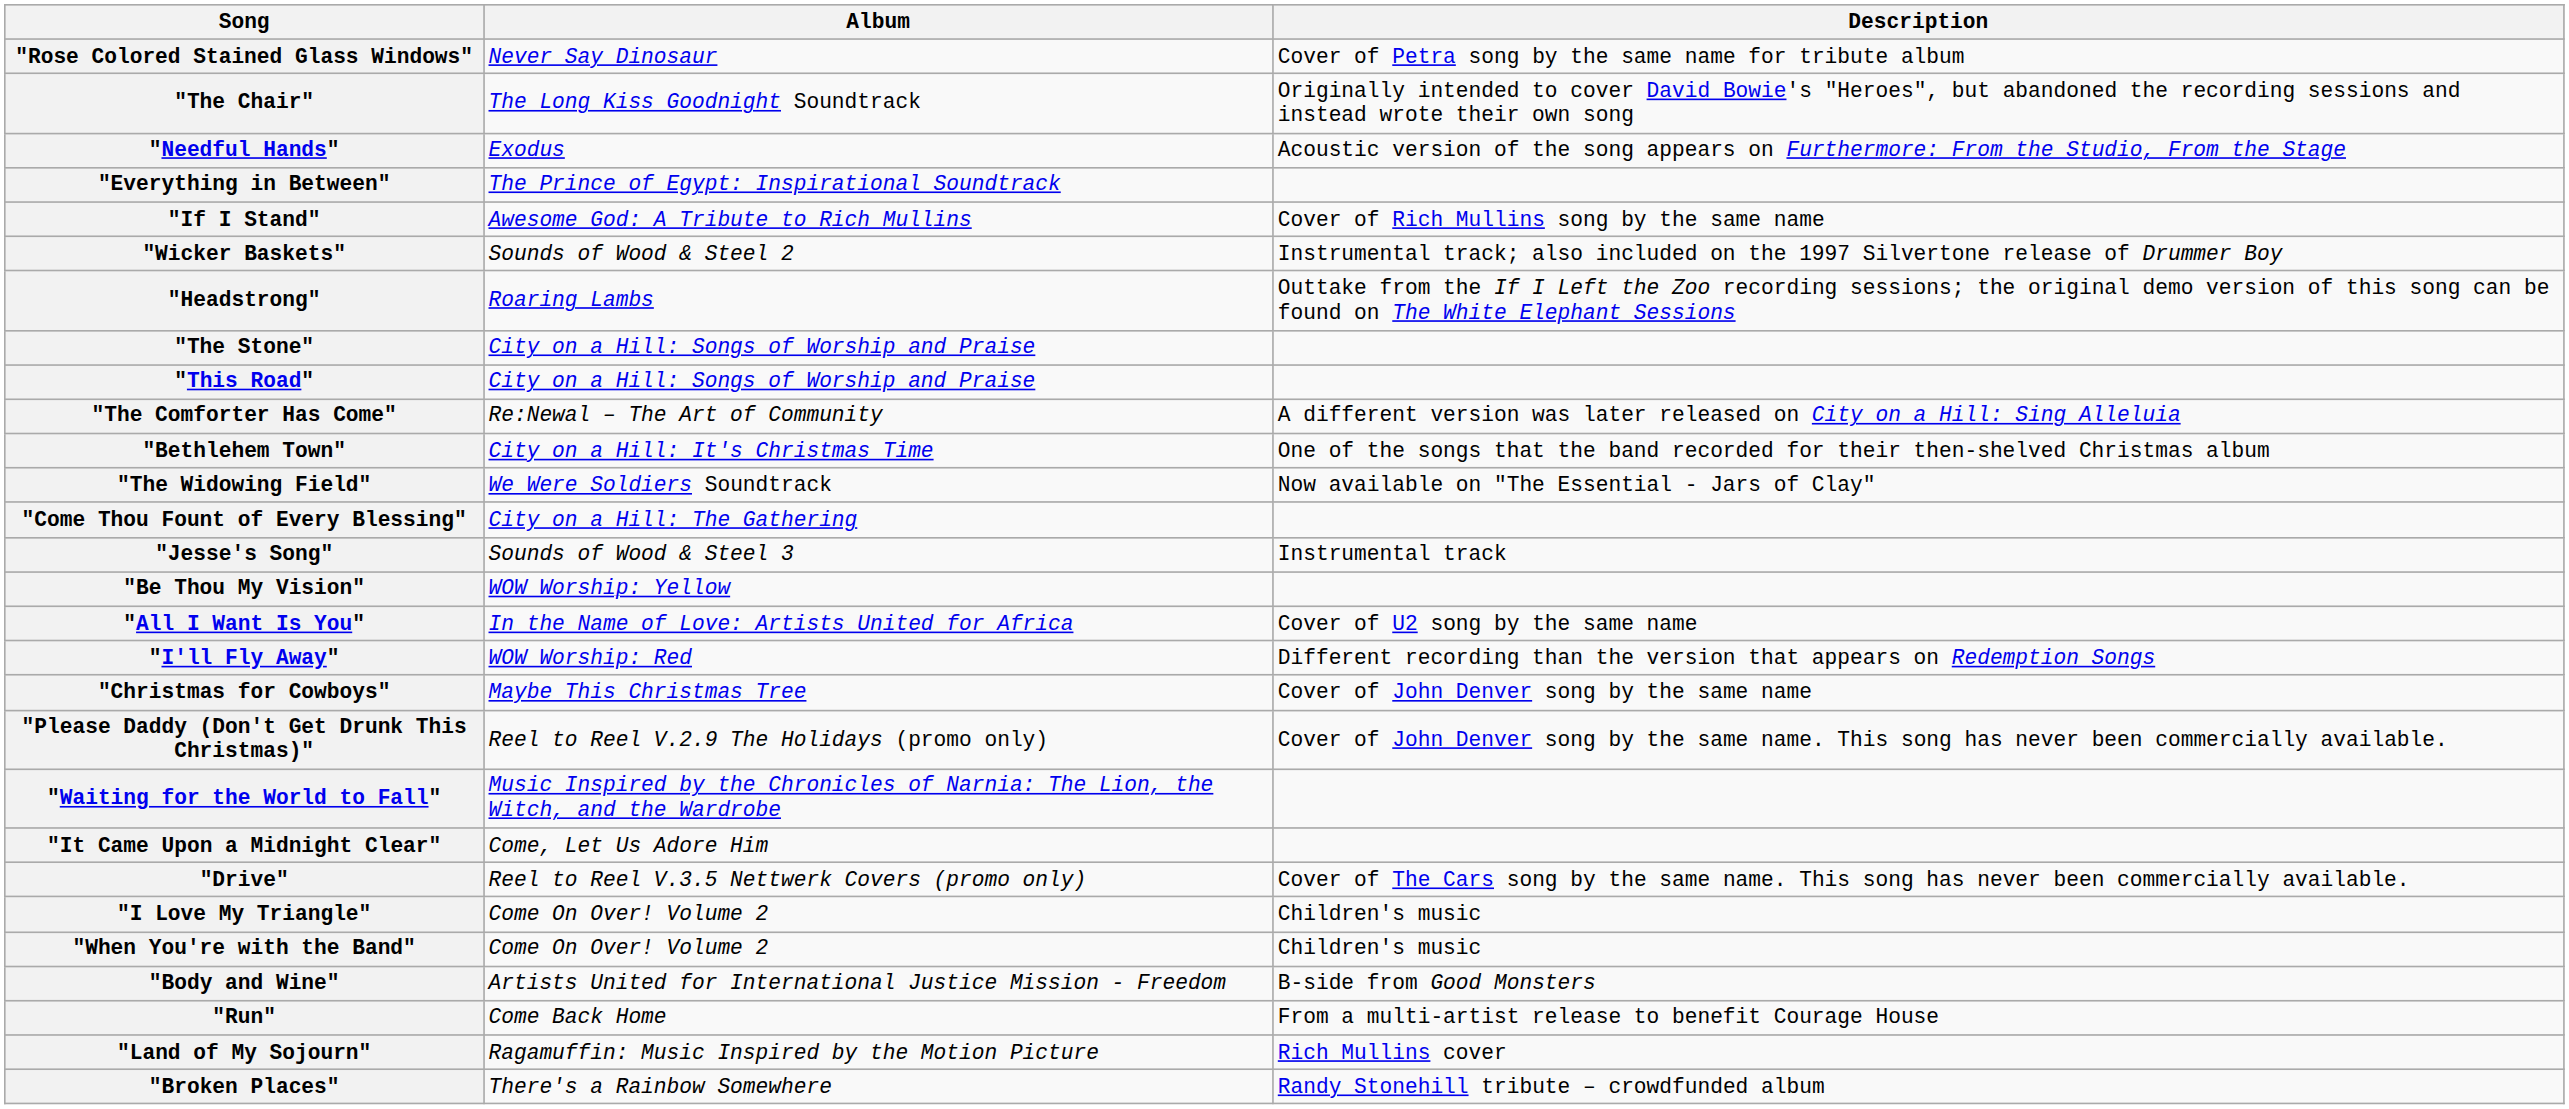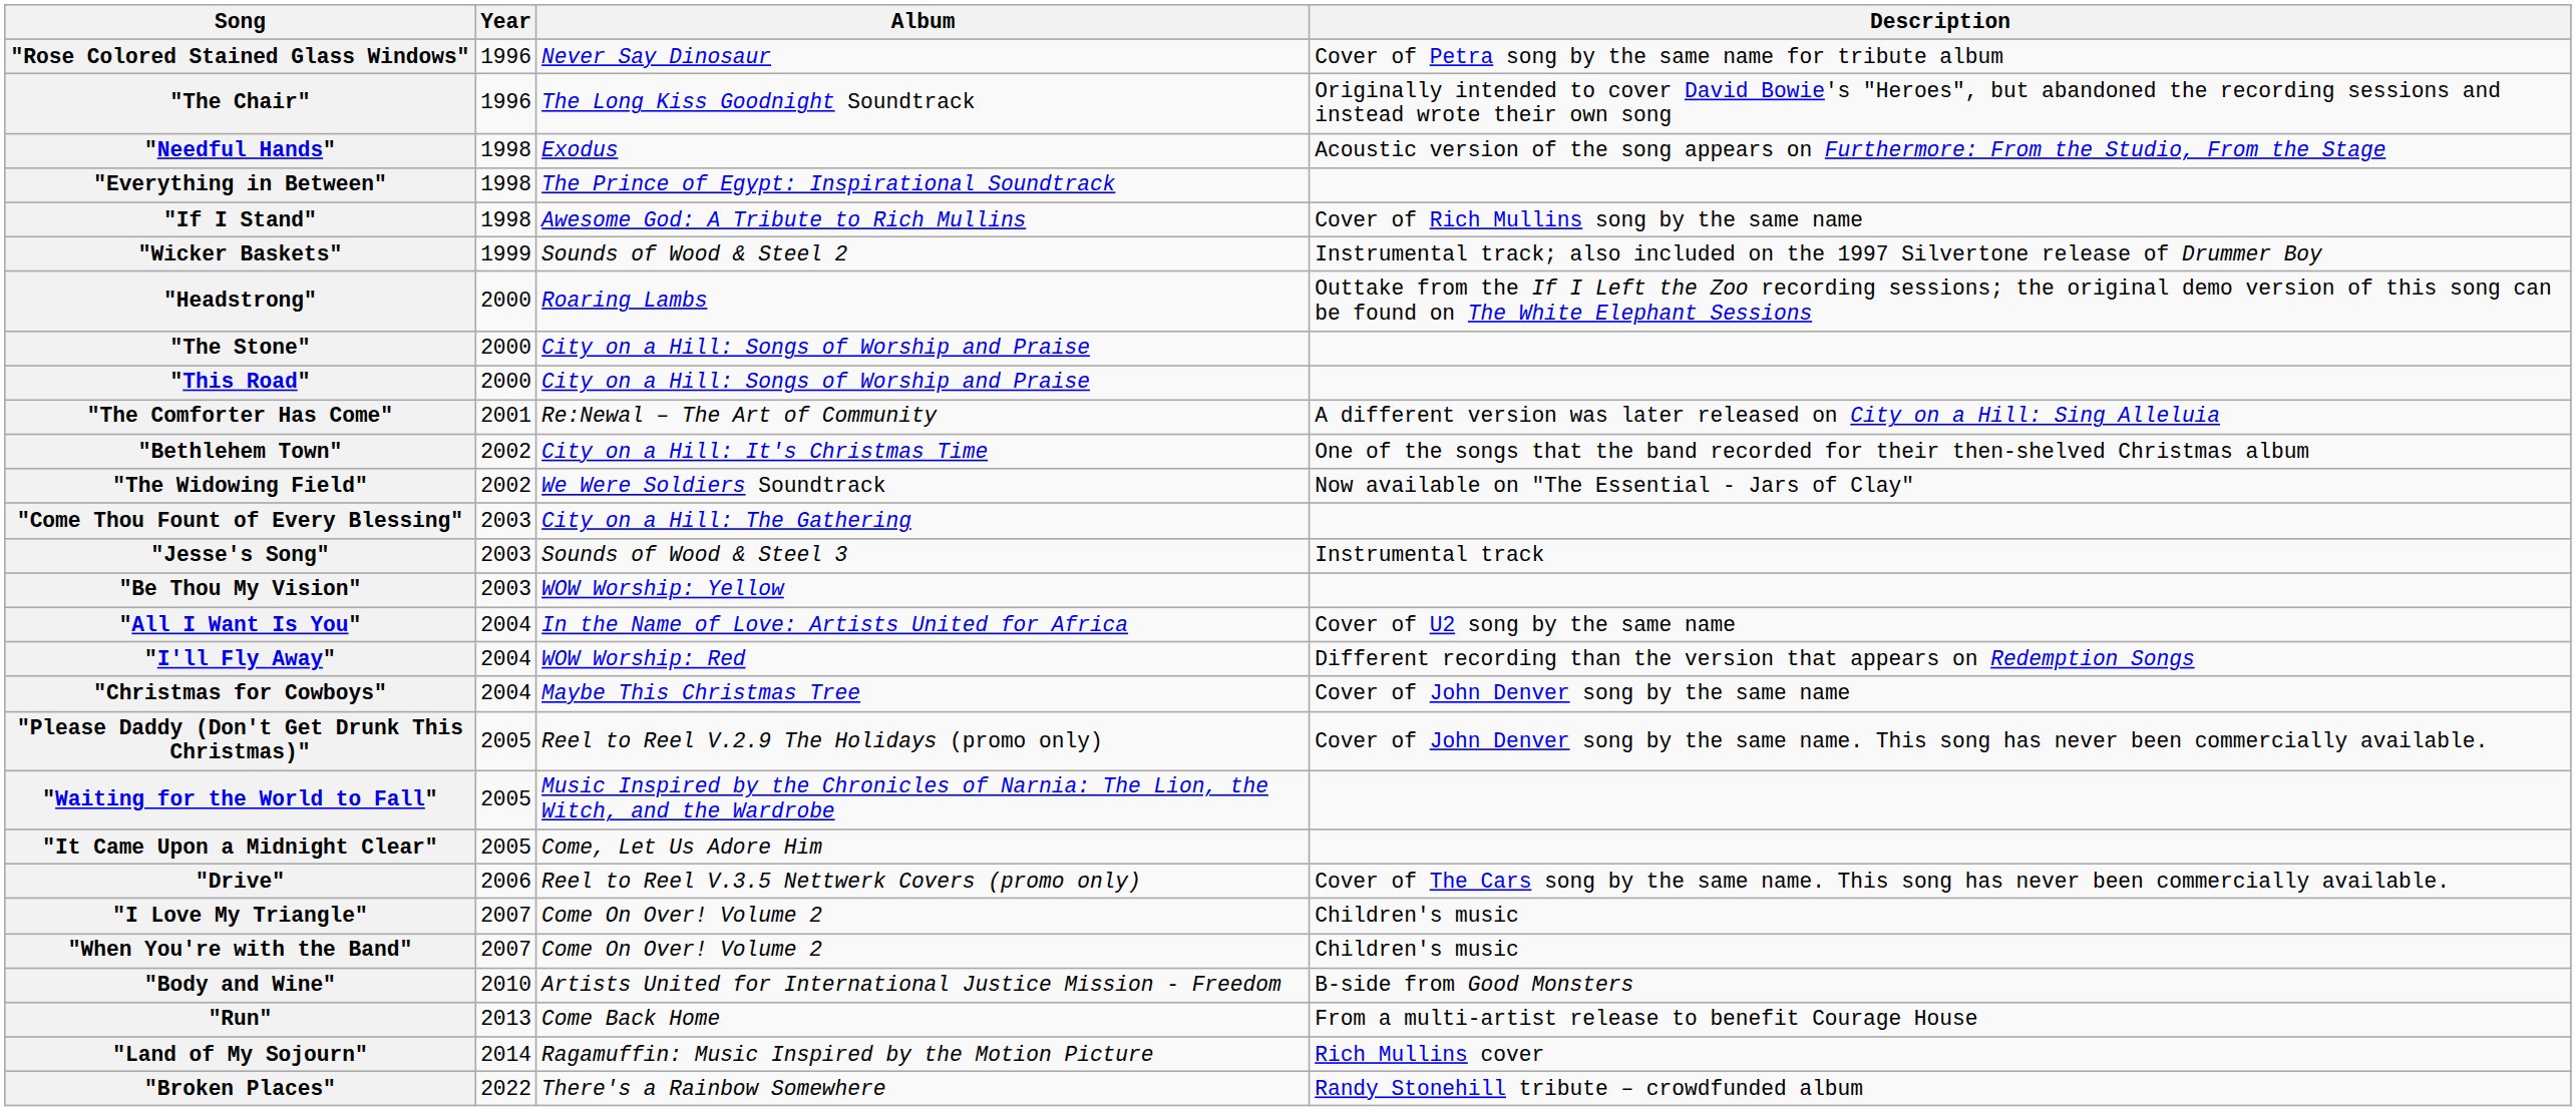 <table class="wikitable plainrowheaders">
 <tr>
 <th scope="col">Song</th>
+<th scope="col">Year</th>
 <th scope="col">Album</th>
 <th scope="col">Description</th>
 </tr>
 <tr>
 <th scope="row">"Rose Colored Stained Glass Windows"</th>
+<td align="center">1996</td>
 <td><em><a href='#'>Never Say Dinosaur</a></em></td>
 <td>Cover of <a href='#'>Petra</a> song by the same name for tribute album</td>
 </tr>
 <tr>
 <th scope="row">"The Chair"</th>
+<td align="center">1996</td>
 <td><em><a href='#'>The Long Kiss Goodnight</a></em> Soundtrack</td>
 <td>Originally intended to cover <a href='#'>David Bowie</a>'s "Heroes", but abandoned the recording sessions and instead wrote their own song</td>
 </tr>
 <tr>
 <th scope="row">"<a href='#'>Needful Hands</a>"</th>
+<td align="center">1998</td>
 <td><em><a href='#'>Exodus</a></em></td>
 <td>Acoustic version of the song appears on <em><a href='#'>Furthermore: From the Studio, From the Stage</a></em></td>
 </tr>
 <tr>
 <th scope="row">"Everything in Between"</th>
+<td align="center">1998</td>
 <td><em><a href='#'>The Prince of Egypt: Inspirational Soundtrack</a></em></td>
 <td></td>
 </tr>
 <tr>
 <th scope="row">"If I Stand"</th>
+<td align="center">1998</td>
 <td><em><a href='#'>Awesome God: A Tribute to Rich Mullins</a></em></td>
 <td>Cover of <a href='#'>Rich Mullins</a> song by the same name</td>
 </tr>
 <tr>
 <th scope="row">"Wicker Baskets"</th>
+<td align="center">1999</td>
 <td><em>Sounds of Wood & Steel 2</em></td>
 <td>Instrumental track; also included on the 1997 Silvertone release of <em>Drummer Boy</em></td>
 </tr>
 <tr>
 <th scope="row">"Headstrong"</th>
+<td align="center">2000</td>
 <td><em><a href='#'>Roaring Lambs</a></em></td>
 <td>Outtake from the <em>If I Left the Zoo</em> recording sessions; the original demo version of this song can be found on <em><a href='#'>The White Elephant Sessions</a></em></td>
 </tr>
 <tr>
 <th scope="row">"The Stone"</th>
+<td align="center">2000</td>
 <td><em><a href='#'>City on a Hill: Songs of Worship and Praise</a></em></td>
 <td></td>
 </tr>
 <tr>
 <th scope="row">"<a href='#'>This Road</a>"</th>
+<td align="center">2000</td>
 <td><em><a href='#'>City on a Hill: Songs of Worship and Praise</a></em></td>
 <td></td>
 </tr>
 <tr>
 <th scope="row">"The Comforter Has Come"</th>
+<td align="center">2001</td>
 <td><em>Re:Newal – The Art of Community</em></td>
 <td>A different version was later released on <em><a href='#'>City on a Hill: Sing Alleluia</a></em></td>
 </tr>
 <tr>
 <th scope="row">"Bethlehem Town"</th>
+<td align="center">2002</td>
 <td><em><a href='#'>City on a Hill: It's Christmas Time</a></em></td>
 <td>One of the songs that the band recorded for their then-shelved Christmas album</td>
 </tr>
 <tr>
 <th scope="row">"The Widowing Field"</th>
+<td align="center">2002</td>
 <td><em><a href='#'>We Were Soldiers</a></em> Soundtrack</td>
 <td>Now available on "The Essential - Jars of Clay"</td>
 </tr>
 <tr>
 <th scope="row">"Come Thou Fount of Every Blessing"</th>
+<td align="center">2003</td>
 <td><em><a href='#'>City on a Hill: The Gathering</a></em></td>
 <td></td>
 </tr>
 <tr>
 <th scope="row">"Jesse's Song"</th>
+<td align="center">2003</td>
 <td><em>Sounds of Wood & Steel 3</em></td>
 <td>Instrumental track</td>
 </tr>
 <tr>
 <th scope="row">"Be Thou My Vision"</th>
+<td align="center">2003</td>
 <td><em><a href='#'>WOW Worship: Yellow</a></em></td>
 <td></td>
 </tr>
 <tr>
 <th scope="row">"<a href='#'>All I Want Is You</a>"</th>
+<td align="center">2004</td>
 <td><em><a href='#'>In the Name of Love: Artists United for Africa</a></em></td>
 <td>Cover of <a href='#'>U2</a> song by the same name</td>
 </tr>
 <tr>
 <th scope="row">"<a href='#'>I'll Fly Away</a>"</th>
+<td align="center">2004</td>
 <td><em><a href='#'>WOW Worship: Red</a></em></td>
 <td>Different recording than the version that appears on <em><a href='#'>Redemption Songs</a></em></td>
 </tr>
 <tr>
 <th scope="row">"Christmas for Cowboys"</th>
+<td align="center">2004</td>
 <td><em><a href='#'>Maybe This Christmas Tree</a></em></td>
 <td>Cover of <a href='#'>John Denver</a> song by the same name</td>
 </tr>
 <tr>
 <th scope="row">"Please Daddy (Don't Get Drunk This Christmas)"</th>
+<td align="center">2005</td>
 <td><em>Reel to Reel V.2.9 The Holidays</em> (promo only)</td>
 <td>Cover of <a href='#'>John Denver</a> song by the same name. This song has never been commercially available.</td>
 </tr>
 <tr>
 <th scope="row">"<a href='#'>Waiting for the World to Fall</a>"</th>
+<td align="center">2005</td>
 <td><em><a href='#'>Music Inspired by the Chronicles of Narnia: The Lion, the Witch, and the Wardrobe</a></em></td>
 <td></td>
 </tr>
 <tr>
 <th scope="row">"It Came Upon a Midnight Clear"</th>
+<td align="center">2005</td>
 <td><em>Come, Let Us Adore Him</em></td>
 <td></td>
 </tr>
 <tr>
 <th scope="row">"Drive"</th>
+<td align="center">2006</td>
 <td><em>Reel to Reel V.3.5 Nettwerk Covers (promo only)</em></td>
 <td>Cover of <a href='#'>The Cars</a> song by the same name. This song has never been commercially available.</td>
 </tr>
 <tr>
 <th scope="row">"I Love My Triangle"</th>
+<td align="center">2007</td>
 <td><em>Come On Over! Volume 2</em></td>
 <td>Children's music</td>
 </tr>
 <tr>
 <th scope="row">"When You're with the Band"</th>
+<td align="center">2007</td>
 <td><em>Come On Over! Volume 2</em></td>
 <td>Children's music</td>
 </tr>
 <tr>
 <th scope="row">"Body and Wine"</th>
+<td align="center">2010</td>
 <td><em>Artists United for International Justice Mission - Freedom</em></td>
 <td>B-side from <em>Good Monsters</em></td>
 </tr>
 <tr>
 <th scope="row">"Run"</th>
+<td align="center">2013</td>
 <td><em>Come Back Home</em></td>
 <td>From a multi-artist release to benefit Courage House</td>
 </tr>
 <tr>
 <th scope="row">"Land of My Sojourn"</th>
+<td align="center">2014</td>
 <td><em>Ragamuffin: Music Inspired by the Motion Picture</em></td>
 <td><a href='#'>Rich Mullins</a> cover</td>
 </tr>
 <tr>
 <th scope="row">"Broken Places"</th>
+<td align="center">2022</td>
 <td><em>There's a Rainbow Somewhere</em></td>
 <td><a href='#'>Randy Stonehill</a> tribute – crowdfunded album</td>
 </tr>
 </table>
